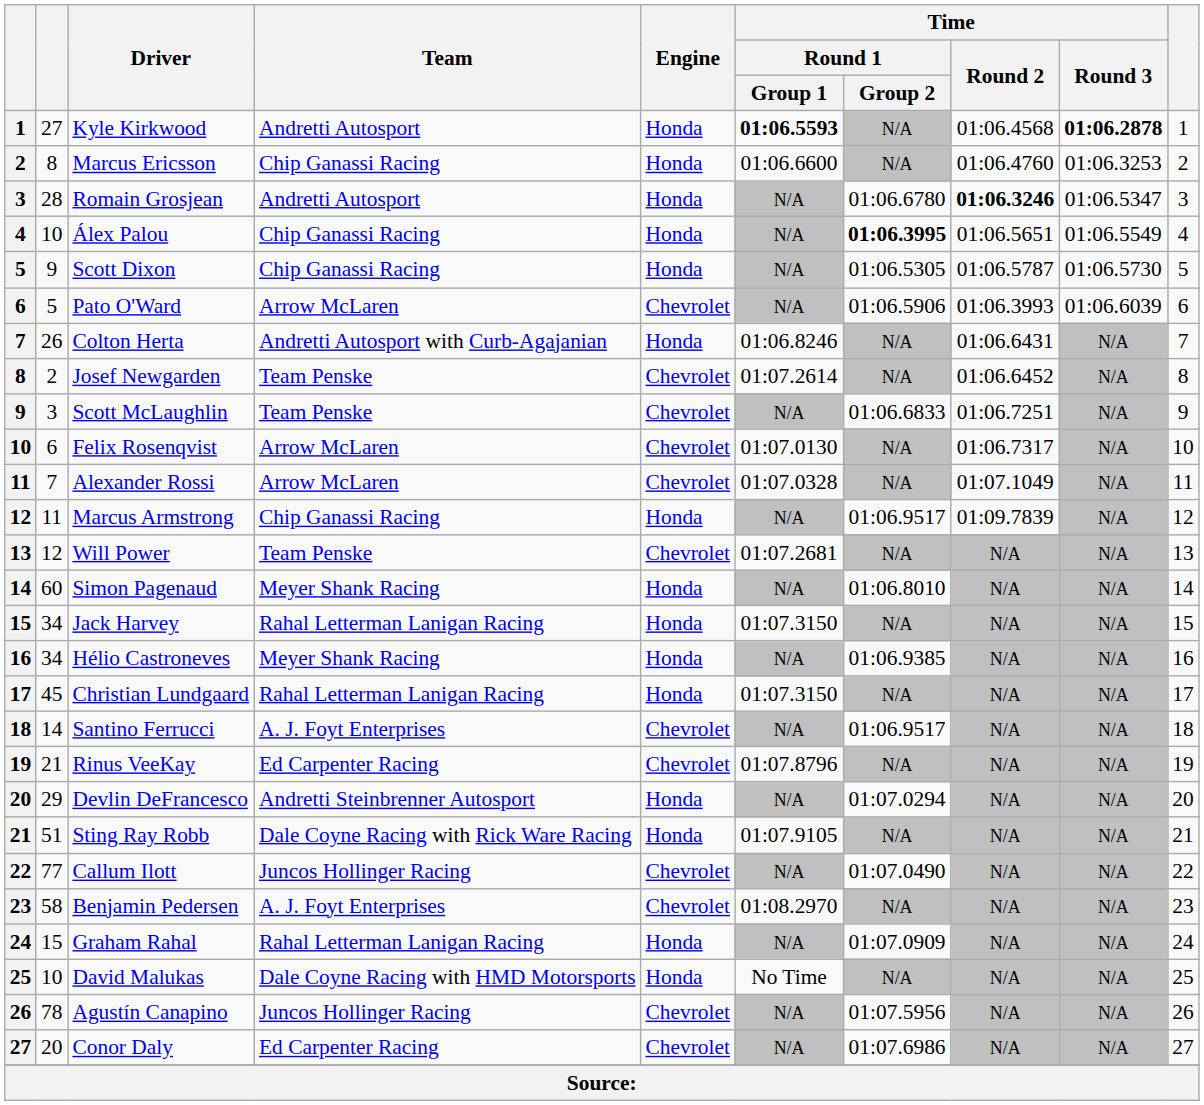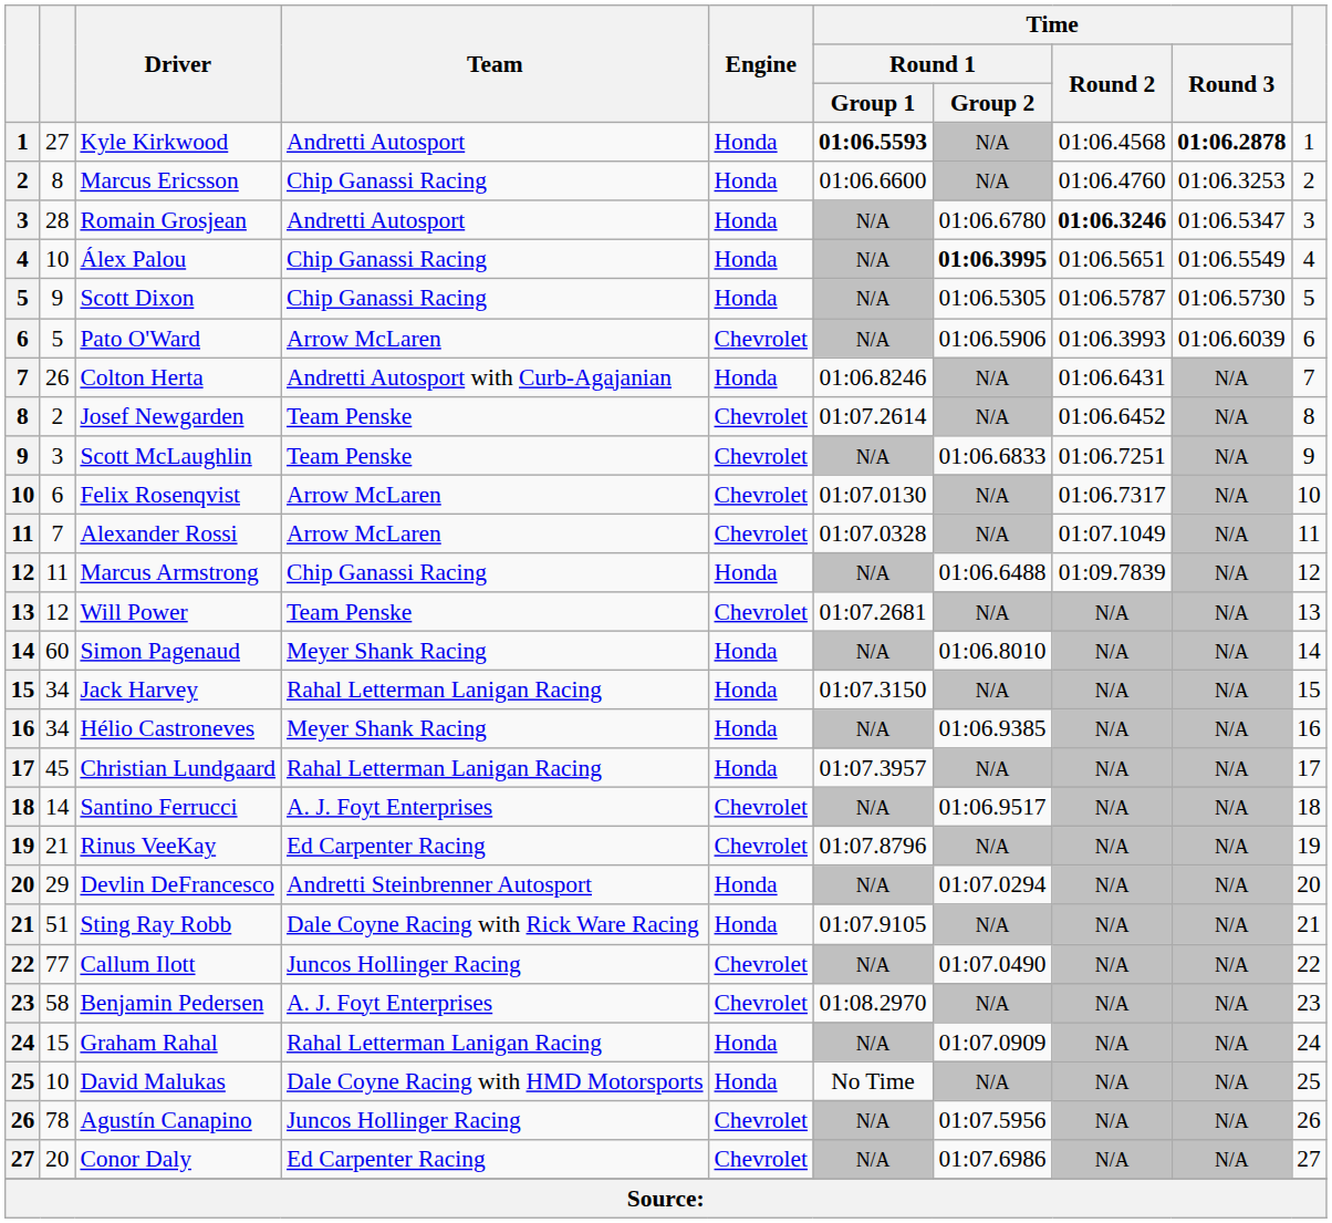 <table class="wikitable sortable" style="font-size: 95%;">
 <tr>
 <th rowspan="3"></th>
 <th rowspan="3"></th>
 <th rowspan="3">Driver</th>
 <th rowspan="3">Team</th>
 <th rowspan="3">Engine</th>
 <th colspan="4">Time</th>
 <th rowspan="3"></th>
 </tr>
 <tr>
 <th scope="col" colspan="2">Round 1</th>
 <th scope="col" rowspan="2">Round 2</th>
 <th scope="col" rowspan="2">Round 3</th>
 </tr>
 <tr>
 <th scope="col">Group 1</th>
 <th scope="col">Group 2</th>
 </tr>
 <tr>
 <th>1</th>
 <td align="center">27</td>
 <td> <a href='#'>Kyle Kirkwood</a></td>
 <td><a href='#'>Andretti Autosport</a></td>
 <td><a href='#'>Honda</a></td>
 <td align="center"><strong>01:06.5593</strong></td>
 <td style="background: silver" align="center" data-sort-value="2"><small>N/A</small></td>
 <td align="center">01:06.4568</td>
 <td align="center"><strong>01:06.2878</strong></td>
 <td align="center">1</td>
 </tr>
 <tr>
 <th>2</th>
 <td align="center">8</td>
 <td> <a href='#'>Marcus Ericsson</a></td>
 <td><a href='#'>Chip Ganassi Racing</a></td>
 <td><a href='#'>Honda</a></td>
 <td align="center">01:06.6600</td>
 <td style="background: silver" align="center" data-sort-value="3"><small>N/A</small></td>
 <td align="center">01:06.4760</td>
 <td align="center">01:06.3253</td>
 <td align="center">2</td>
 </tr>
 <tr>
 <th>3</th>
 <td align="center">28</td>
 <td> <a href='#'>Romain Grosjean</a></td>
 <td><a href='#'>Andretti Autosport</a></td>
 <td><a href='#'>Honda</a></td>
 <td style="background: silver" align="center" data-sort-value="4"><small>N/A</small></td>
 <td align="center">01:06.6780</td>
 <td align="center"><strong>01:06.3246</strong></td>
 <td align="center">01:06.5347</td>
 <td align="center">3</td>
 </tr>
 <tr>
 <th>4</th>
 <td align="center">10</td>
 <td> <a href='#'>Álex Palou</a></td>
 <td><a href='#'>Chip Ganassi Racing</a></td>
 <td><a href='#'>Honda</a></td>
 <td style="background: silver" align="center" data-sort-value="5"><small>N/A</small></td>
 <td align="center"><strong>01:06.3995</strong></td>
 <td align="center">01:06.5651</td>
 <td align="center">01:06.5549</td>
 <td align="center">4</td>
 </tr>
 <tr>
 <th>5</th>
 <td align="center">9</td>
 <td> <a href='#'>Scott Dixon</a> <strong></strong></td>
 <td><a href='#'>Chip Ganassi Racing</a></td>
 <td><a href='#'>Honda</a></td>
 <td style="background: silver" align="center" data-sort-value="6"><small>N/A</small></td>
 <td align="center">01:06.5305</td>
 <td align="center">01:06.5787</td>
 <td align="center">01:06.5730</td>
 <td align="center">5</td>
 </tr>
 <tr>
 <th>6</th>
 <td align="center">5</td>
 <td> <a href='#'>Pato O'Ward</a></td>
 <td><a href='#'>Arrow McLaren</a></td>
 <td><a href='#'>Chevrolet</a></td>
 <td style="background: silver" align="center" data-sort-value="7"><small>N/A</small></td>
 <td align="center">01:06.5906</td>
 <td align="center">01:06.3993</td>
 <td align="center">01:06.6039</td>
 <td align="center">6</td>
 </tr>
 <tr>
 <th>7</th>
 <td align="center">26</td>
 <td> <a href='#'>Colton Herta</a> <strong></strong></td>
 <td><a href='#'>Andretti Autosport</a> with <a href='#'>Curb-Agajanian</a></td>
 <td><a href='#'>Honda</a></td>
 <td align="center">01:06.8246</td>
 <td style="background: silver" align="center" data-sort-value="8"><small>N/A</small></td>
 <td align="center">01:06.6431</td>
 <td style="background: silver" align="center" data-sort-value="8"><small>N/A</small></td>
 <td align="center">7</td>
 </tr>
 <tr>
 <th>8</th>
 <td align="center">2</td>
 <td> <a href='#'>Josef Newgarden</a> <strong></strong></td>
 <td><a href='#'>Team Penske</a></td>
 <td><a href='#'>Chevrolet</a></td>
 <td align="center">01:07.2614</td>
 <td style="background: silver" align="center" data-sort-value="9"><small>N/A</small></td>
 <td align="center">01:06.6452</td>
 <td style="background: silver" align="center" data-sort-value="9"><small>N/A</small></td>
 <td align="center">8</td>
 </tr>
 <tr>
 <th>9</th>
 <td align="center">3</td>
 <td> <a href='#'>Scott McLaughlin</a></td>
 <td><a href='#'>Team Penske</a></td>
 <td><a href='#'>Chevrolet</a></td>
 <td style="background: silver" align="center" data-sort-value="10"><small>N/A</small></td>
 <td align="center">01:06.6833</td>
 <td align="center">01:06.7251</td>
 <td style="background: silver" align="center" data-sort-value="10"><small>N/A</small></td>
 <td align="center">9</td>
 </tr>
 <tr>
 <th>10</th>
 <td align="center">6</td>
 <td> <a href='#'>Felix Rosenqvist</a></td>
 <td><a href='#'>Arrow McLaren</a></td>
 <td><a href='#'>Chevrolet</a></td>
 <td align="center">01:07.0130</td>
 <td style="background: silver" align="center" data-sort-value="11"><small>N/A</small></td>
 <td align="center">01:06.7317</td>
 <td style="background: silver" align="center" data-sort-value="11"><small>N/A</small></td>
 <td align="center">10</td>
 </tr>
 <tr>
 <th>11</th>
 <td align="center">7</td>
 <td> <a href='#'>Alexander Rossi</a> <strong></strong></td>
 <td><a href='#'>Arrow McLaren</a></td>
 <td><a href='#'>Chevrolet</a></td>
 <td align="center">01:07.0328</td>
 <td style="background: silver" align="center" data-sort-value="12"><small>N/A</small></td>
 <td align="center">01:07.1049</td>
 <td style="background: silver" align="center" data-sort-value="12"><small>N/A</small></td>
 <td align="center">11</td>
 </tr>
 <tr>
 <th>12</th>
 <td align="center">11</td>
 <td> <a href='#'>Marcus Armstrong</a> <strong></strong></td>
 <td><a href='#'>Chip Ganassi Racing</a></td>
 <td><a href='#'>Honda</a></td>
 <td style="background: silver" align="center" data-sort-value="13"><small>N/A</small></td>
-<td align="center">01:06.9517</td>
+<td align="center">01:06.6488</td>
 <td align="center">01:09.7839</td>
 <td style="background: silver" align="center" data-sort-value="13"><small>N/A</small></td>
 <td align="center">12</td>
 </tr>
 <tr>
 <th>13</th>
 <td align="center">12</td>
 <td> <a href='#'>Will Power</a> <strong></strong></td>
 <td><a href='#'>Team Penske</a></td>
 <td><a href='#'>Chevrolet</a></td>
 <td align="center">01:07.2681</td>
 <td style="background: silver" align="center" data-sort-value="14"><small>N/A</small></td>
 <td style="background: silver" align="center" data-sort-value="14"><small>N/A</small></td>
 <td style="background: silver" align="center" data-sort-value="14"><small>N/A</small></td>
 <td align="center">13</td>
 </tr>
 <tr>
 <th>14</th>
 <td align="center">60</td>
 <td> <a href='#'>Simon Pagenaud</a> <strong></strong></td>
 <td><a href='#'>Meyer Shank Racing</a></td>
 <td><a href='#'>Honda</a></td>
 <td style="background: silver" align="center" data-sort-value="15"><small>N/A</small></td>
 <td align="center">01:06.8010</td>
 <td style="background: silver" align="center" data-sort-value="15"><small>N/A</small></td>
 <td style="background: silver" align="center" data-sort-value="15"><small>N/A</small></td>
 <td align="center">14</td>
 </tr>
 <tr>
 <th>15</th>
 <td align="center">34</td>
 <td> <a href='#'>Jack Harvey</a></td>
 <td><a href='#'>Rahal Letterman Lanigan Racing</a></td>
 <td><a href='#'>Honda</a></td>
 <td align="center">01:07.3150</td>
 <td style="background: silver" align="center" data-sort-value="16"><small>N/A</small></td>
 <td style="background: silver" align="center" data-sort-value="16"><small>N/A</small></td>
 <td style="background: silver" align="center" data-sort-value="16"><small>N/A</small></td>
 <td align="center">15</td>
 </tr>
 <tr>
 <th>16</th>
 <td align="center">34</td>
 <td> <a href='#'>Hélio Castroneves</a> <strong></strong></td>
 <td><a href='#'>Meyer Shank Racing</a></td>
 <td><a href='#'>Honda</a></td>
 <td style="background: silver" align="center" data-sort-value="17"><small>N/A</small></td>
 <td align="center">01:06.9385</td>
 <td style="background: silver" align="center" data-sort-value="17"><small>N/A</small></td>
 <td style="background: silver" align="center" data-sort-value="17"><small>N/A</small></td>
 <td align="center">16</td>
 </tr>
 <tr>
 <th>17</th>
 <td align="center">45</td>
 <td> <a href='#'>Christian Lundgaard</a></td>
 <td><a href='#'>Rahal Letterman Lanigan Racing</a></td>
 <td><a href='#'>Honda</a></td>
-<td align="center">01:07.3150</td>
+<td align="center">01:07.3957</td>
 <td style="background: silver" align="center" data-sort-value="18"><small>N/A</small></td>
 <td style="background: silver" align="center" data-sort-value="18"><small>N/A</small></td>
 <td style="background: silver" align="center" data-sort-value="18"><small>N/A</small></td>
 <td align="center">17</td>
 </tr>
 <tr>
 <th>18</th>
 <td align="center">14</td>
 <td> <a href='#'>Santino Ferrucci</a></td>
 <td><a href='#'>A. J. Foyt Enterprises</a></td>
 <td><a href='#'>Chevrolet</a></td>
 <td style="background: silver" align="center" data-sort-value="19"><small>N/A</small></td>
 <td align="center">01:06.9517</td>
 <td style="background: silver" align="center" data-sort-value="19"><small>N/A</small></td>
 <td style="background: silver" align="center" data-sort-value="19"><small>N/A</small></td>
 <td align="center">18</td>
 </tr>
 <tr>
 <th>19</th>
 <td align="center">21</td>
 <td> <a href='#'>Rinus VeeKay</a></td>
 <td><a href='#'>Ed Carpenter Racing</a></td>
 <td><a href='#'>Chevrolet</a></td>
 <td align="center">01:07.8796</td>
 <td style="background: silver" align="center" data-sort-value="20"><small>N/A</small></td>
 <td style="background: silver" align="center" data-sort-value="20"><small>N/A</small></td>
 <td style="background: silver" align="center" data-sort-value="20"><small>N/A</small></td>
 <td align="center">19</td>
 </tr>
 <tr>
 <th>20</th>
 <td align="center">29</td>
 <td> <a href='#'>Devlin DeFrancesco</a></td>
 <td><a href='#'>Andretti Steinbrenner Autosport</a></td>
 <td><a href='#'>Honda</a></td>
 <td style="background: silver" align="center" data-sort-value="21"><small>N/A</small></td>
 <td align="center">01:07.0294</td>
 <td style="background: silver" align="center" data-sort-value="21"><small>N/A</small></td>
 <td style="background: silver" align="center" data-sort-value="21"><small>N/A</small></td>
 <td align="center">20</td>
 </tr>
 <tr>
 <th>21</th>
 <td align="center">51</td>
 <td> <a href='#'>Sting Ray Robb</a> <strong></strong></td>
 <td><a href='#'>Dale Coyne Racing</a> with <a href='#'>Rick Ware Racing</a></td>
 <td><a href='#'>Honda</a></td>
 <td align="center">01:07.9105</td>
 <td style="background: silver" align="center" data-sort-value="22"><small>N/A</small></td>
 <td style="background: silver" align="center" data-sort-value="22"><small>N/A</small></td>
 <td style="background: silver" align="center" data-sort-value="22"><small>N/A</small></td>
 <td align="center">21</td>
 </tr>
 <tr>
 <th>22</th>
 <td align="center">77</td>
 <td> <a href='#'>Callum Ilott</a></td>
 <td><a href='#'>Juncos Hollinger Racing</a></td>
 <td><a href='#'>Chevrolet</a></td>
 <td style="background: silver" align="center" data-sort-value="23"><small>N/A</small></td>
 <td align="center">01:07.0490</td>
 <td style="background: silver" align="center" data-sort-value="23"><small>N/A</small></td>
 <td style="background: silver" align="center" data-sort-value="23"><small>N/A</small></td>
 <td align="center">22</td>
 </tr>
 <tr>
 <th>23</th>
 <td align="center">58</td>
 <td> <a href='#'>Benjamin Pedersen</a> <strong></strong></td>
 <td><a href='#'>A. J. Foyt Enterprises</a></td>
 <td><a href='#'>Chevrolet</a></td>
 <td align="center">01:08.2970</td>
 <td style="background: silver" align="center" data-sort-value="24"><small>N/A</small></td>
 <td style="background: silver" align="center" data-sort-value="24"><small>N/A</small></td>
 <td style="background: silver" align="center" data-sort-value="24"><small>N/A</small></td>
 <td align="center">23</td>
 </tr>
 <tr>
 <th>24</th>
 <td align="center">15</td>
 <td> <a href='#'>Graham Rahal</a></td>
 <td><a href='#'>Rahal Letterman Lanigan Racing</a></td>
 <td><a href='#'>Honda</a></td>
 <td style="background: silver" align="center" data-sort-value="25"><small>N/A</small></td>
 <td align="center">01:07.0909</td>
 <td style="background: silver" align="center" data-sort-value="25"><small>N/A</small></td>
 <td style="background: silver" align="center" data-sort-value="25"><small>N/A</small></td>
 <td align="center">24</td>
 </tr>
 <tr>
 <th>25</th>
 <td align="center">10</td>
 <td> <a href='#'>David Malukas</a></td>
 <td><a href='#'>Dale Coyne Racing</a> with <a href='#'>HMD Motorsports</a></td>
 <td><a href='#'>Honda</a></td>
 <td align="center">No Time</td>
 <td style="background: silver" align="center" data-sort-value="26"><small>N/A</small></td>
 <td style="background: silver" align="center" data-sort-value="26"><small>N/A</small></td>
 <td style="background: silver" align="center" data-sort-value="26"><small>N/A</small></td>
 <td align="center">25</td>
 </tr>
 <tr>
 <th>26</th>
 <td align="center">78</td>
 <td> <a href='#'>Agustín Canapino</a> <strong></strong></td>
 <td><a href='#'>Juncos Hollinger Racing</a></td>
 <td><a href='#'>Chevrolet</a></td>
 <td style="background: silver" align="center" data-sort-value="27"><small>N/A</small></td>
 <td align="center">01:07.5956</td>
 <td style="background: silver" align="center" data-sort-value="27"><small>N/A</small></td>
 <td style="background: silver" align="center" data-sort-value="27"><small>N/A</small></td>
 <td align="center">26</td>
 </tr>
 <tr>
 <th>27</th>
 <td align="center">20</td>
 <td> <a href='#'>Conor Daly</a></td>
 <td><a href='#'>Ed Carpenter Racing</a></td>
 <td><a href='#'>Chevrolet</a></td>
 <td style="background: silver" align="center" data-sort-value="28"><small>N/A</small></td>
 <td align="center">01:07.6986</td>
 <td style="background: silver" align="center" data-sort-value="28"><small>N/A</small></td>
 <td style="background: silver" align="center" data-sort-value="28"><small>N/A</small></td>
 <td align="center">27</td>
 </tr>
 <tr>
 </tr>
 <tr class="sortbottom">
 <th colspan="10">Source:</th>
 </tr>
 </table>
